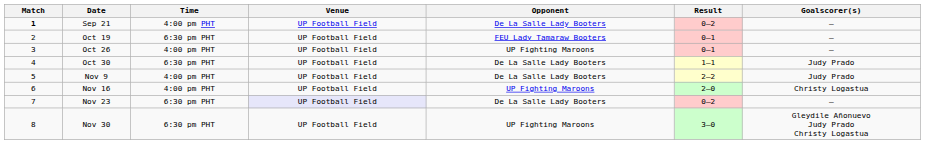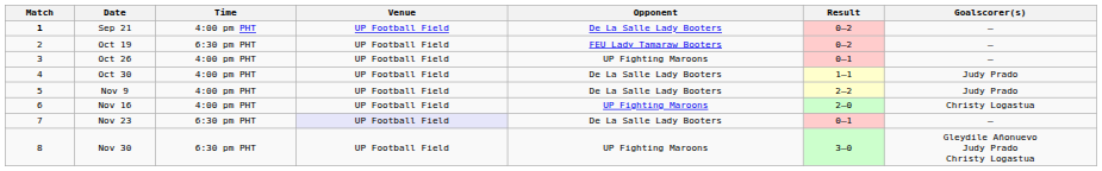 <table class=wikitable style="text-align:center; font-size:90%; width:70%;">
 <tr>
 <th>Match</th>
 <th>Date</th>
 <th>Time</th>
 <th>Venue</th>
 <th>Opponent</th>
 <th>Result</th>
 <th>Goalscorer(s)</th>
 </tr>
 <tr>
 <td><strong>1</strong></td>
 <td>Sep 21</td>
 <td>4:00 pm <a href='#'>PHT</a></td>
 <td><a href='#'>UP Football Field</a></td>
 <td><a href='#'>De La Salle Lady Booters</a></td>
 <td bgcolor=ffcccc>0–2</td>
 <td align=center>–</td>
 </tr>
 <tr>
 <td>2</td>
 <td>Oct 19</td>
 <td>6:30 pm PHT</td>
 <td>UP Football Field</td>
 <td><a href='#'>FEU Lady Tamaraw Booters</a></td>
-<td bgcolor=ffcccc>0–1</td>
+<td bgcolor=ffcccc>0–2</td>
 <td align=center>–</td>
 </tr>
 <tr>
 <td>3</td>
 <td>Oct 26</td>
 <td>4:00 pm PHT</td>
 <td>UP Football Field</td>
 <td>UP Fighting Maroons</td>
 <td bgcolor=ffcccc>0–1</td>
 <td align=center>–</td>
 </tr>
 <tr>
 <td>4</td>
 <td>Oct 30</td>
-<td>6:30 pm PHT</td>
+<td>4:00 pm PHT</td>
 <td>UP Football Field</td>
 <td>De La Salle Lady Booters</td>
 <td bgcolor=ffffcc>1–1</td>
 <td>Judy Prado </td>
 </tr>
 <tr>
 <td>5</td>
 <td>Nov 9</td>
 <td>4:00 pm PHT</td>
 <td>UP Football Field</td>
 <td>De La Salle Lady Booters</td>
 <td bgcolor=ffffcc>2–2</td>
 <td>Judy Prado </td>
 </tr>
 <tr>
 <td>6</td>
 <td>Nov 16</td>
 <td>4:00 pm PHT</td>
 <td>UP Football Field</td>
 <td><a href='#'>UP Fighting Maroons</a></td>
 <td bgcolor=#ccffcc>2–0</td>
 <td>Christy Logastua </td>
 </tr>
 <tr>
 <td>7</td>
 <td>Nov 23</td>
 <td>6:30 pm PHT</td>
 <td style="background: lavender;">UP Football Field</td>
 <td>De La Salle Lady Booters</td>
-<td bgcolor=ffcccc>0–2</td>
+<td bgcolor=ffcccc>0–1</td>
 <td align=center>–</td>
 </tr>
 <tr>
 <td>8</td>
 <td>Nov 30</td>
 <td>6:30 pm PHT</td>
 <td>UP Football Field</td>
 <td>UP Fighting Maroons</td>
 <td bgcolor=#ccffcc>3–0</td>
 <td>Gleydile Añonuevo  <br> Judy Prado  <br> Christy Logastua </td>
 </tr>
 </table>
